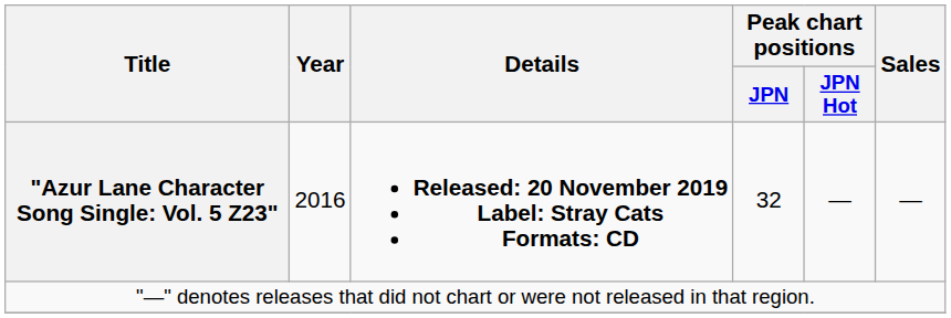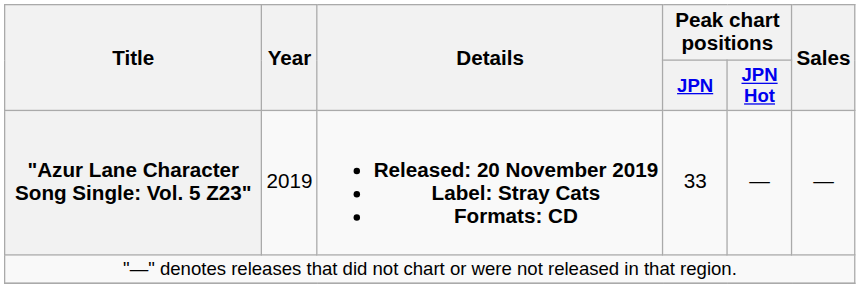 <table class="wikitable plainrowheaders" style="text-align:center;">
 <tr>
 <th scope="col" rowspan="2" style="width:12em;">Title</th>
 <th scope="col" rowspan="2">Year</th>
 <th scope="col" rowspan="2">Details</th>
 <th scope="col" colspan="2">Peak chart positions</th>
 <th scope="col" rowspan="2">Sales</th>
 </tr>
 <tr>
 <th scope="col" style="width:3em;font-size:90%;"><a href='#'>JPN</a></th>
 <th scope="col" style="width:3em;font-size:90%;"><a href='#'>JPN<br>Hot</a></th>
 </tr>
 <tr>
 <th scope="row">"Azur Lane Character Song Single: Vol. 5 Z23"</th>
-<td>2016</td>
+<td>2019</td>
 <td><strong><br><ul><li>Released: 20 November 2019</li><li>Label: Stray Cats</li><li>Formats: CD</li></ul></strong></td>
-<td>32</td>
+<td>33</td>
 <td>—</td>
 <td>—</td>
 </tr>
 <tr>
 <td colspan="6" style="font-size:90%;">"—" denotes releases that did not chart or were not released in that region.</td>
 </tr>
 <tr>
 </tr>
 </table>
